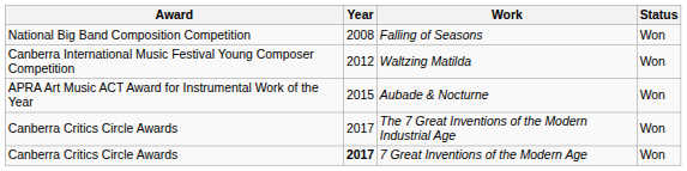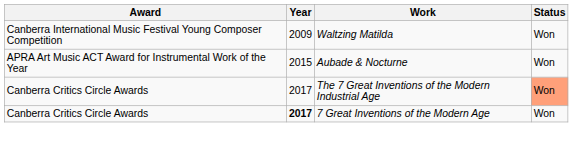 <table class="wikitable">
 <tr>
 <th>Award</th>
 <th>Year</th>
 <th>Work</th>
 <th>Status</th>
 </tr>
 <tr>
-<td>National Big Band Composition Competition</td>
-<td>2008</td>
-<td><em>Falling of Seasons</em></td>
-<td>Won</td>
-</tr>
-<tr>
 <td>Canberra International Music Festival Young Composer Competition</td>
-<td>2012</td>
+<td>2009</td>
 <td><em>Waltzing Matilda</em></td>
 <td>Won</td>
 </tr>
 <tr>
 <td>APRA Art Music ACT Award for Instrumental Work of the Year</td>
 <td>2015</td>
 <td><em>Aubade & Nocturne</em></td>
 <td>Won</td>
 </tr>
 <tr>
 <td>Canberra Critics Circle Awards</td>
 <td>2017</td>
 <td><em>The 7 Great Inventions of the Modern Industrial Age</em></td>
-<td>Won</td>
+<td style="background: lightsalmon;">Won</td>
 </tr>
 <tr>
 <td>Canberra Critics Circle Awards</td>
 <td><strong>2017</strong></td>
 <td><em>7 Great Inventions of the Modern Age</em></td>
 <td>Won</td>
 </tr>
 </table>
